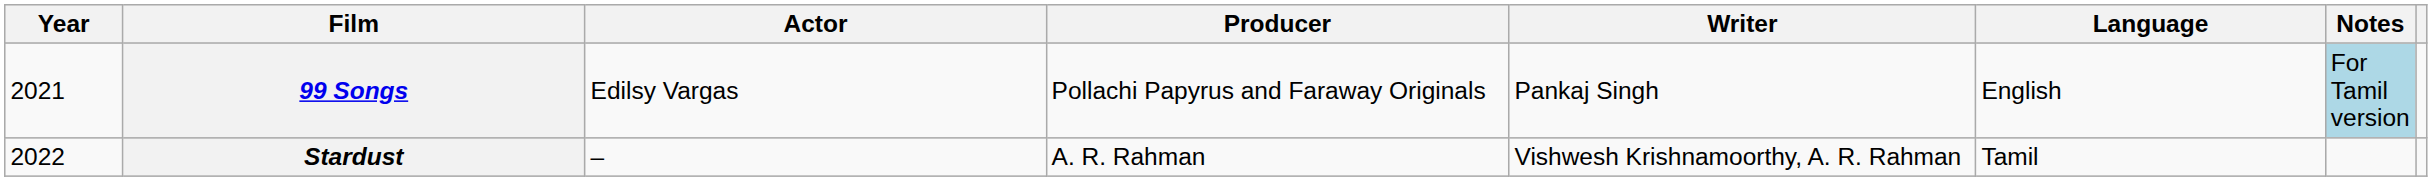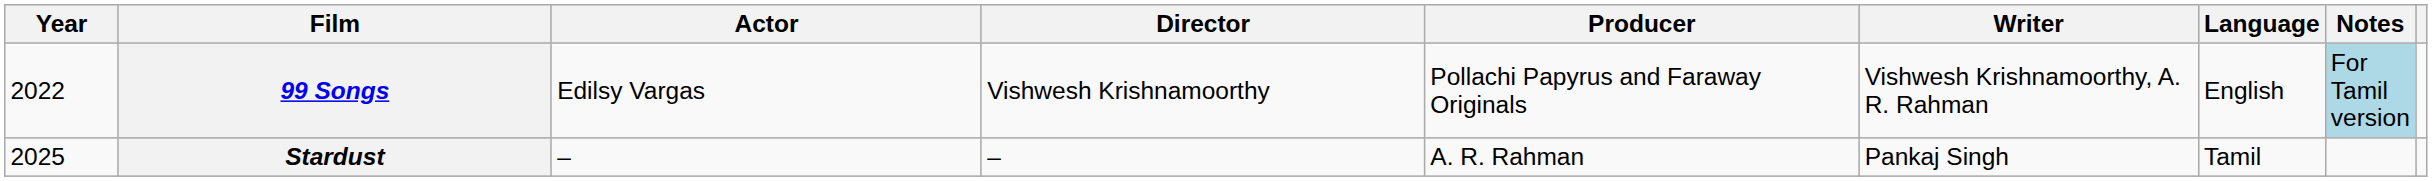 <table class="wikitable plainrowheaders" width="100%">
 <tr>
 <th scope="col" width=5%>Year</th>
 <th scope="col" width=20%>Film</th>
 <th scope="col" width=20%>Actor</th>
+<th scope="col" width=20%>Director</th>
 <th scope="col" width=20%>Producer</th>
 <th scope="col" width=20%>Writer</th>
 <th scope="col" width=20%>Language</th>
 <th scope="col" width=20%>Notes</th>
 <th scope="col" width=20%></th>
 </tr>
 <tr>
-<td>2021</td>
+<td>2022</td>
 <th scope="row"><em><a href='#'>99 Songs</a></em></th>
 <td>Edilsy Vargas</td>
+<td>Vishwesh Krishnamoorthy</td>
 <td>Pollachi Papyrus and Faraway Originals</td>
-<td>Pankaj Singh</td>
+<td>Vishwesh Krishnamoorthy, A. R. Rahman</td>
 <td>English</td>
 <td style="background: lightblue;">For Tamil version</td>
 <td></td>
 </tr>
 <tr>
-<td>2022</td>
+<td>2025</td>
 <th scope="row"><em>Stardust</em></th>
 <td>–</td>
+<td>–</td>
 <td>A. R. Rahman</td>
-<td>Vishwesh Krishnamoorthy, A. R. Rahman</td>
+<td>Pankaj Singh</td>
 <td>Tamil</td>
 <td></td>
 <td></td>
 </tr>
 </table>
